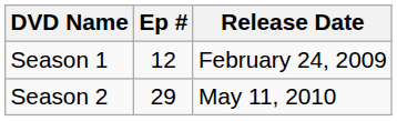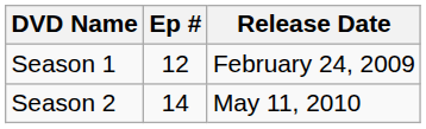 <table class="wikitable">
 <tr>
 <th>DVD Name</th>
 <th>Ep #</th>
 <th>Release Date</th>
 </tr>
 <tr>
 <td>Season 1</td>
 <td style="text-align:center;">12</td>
 <td>February 24, 2009</td>
 </tr>
 <tr>
 <td>Season 2</td>
-<td style="text-align:center;">29</td>
+<td style="text-align:center;">14</td>
 <td>May 11, 2010</td>
 </tr>
 </table>
